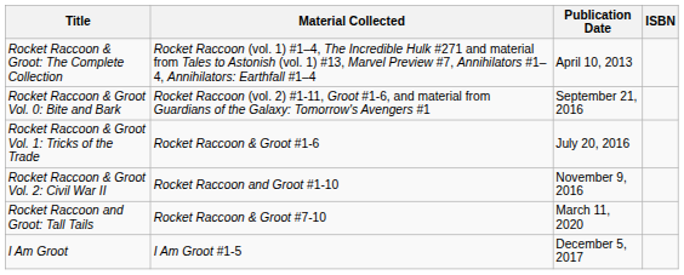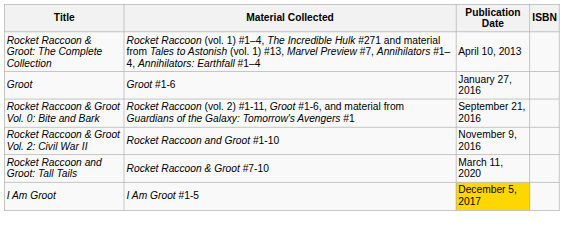 <table class="wikitable">
 <tr>
 <th>Title</th>
 <th>Material Collected</th>
 <th>Publication Date</th>
 <th>ISBN</th>
 </tr>
 <tr>
 <td><em>Rocket Raccoon & Groot: The Complete Collection</em></td>
 <td><em>Rocket Raccoon</em> (vol. 1) #1–4, <em>The Incredible Hulk</em> #271 and material from <em>Tales to Astonish</em> (vol. 1) #13, <em>Marvel Preview</em> #7, <em>Annihilators</em> #1–4, <em>Annihilators: Earthfall</em> #1–4</td>
 <td>April 10, 2013</td>
 <td></td>
 </tr>
 <tr>
+<td><em>Groot</em></td>
+<td><em>Groot</em> #1-6</td>
+<td>January 27, 2016</td>
+<td></td>
+</tr>
+<tr>
 <td><em>Rocket Raccoon & Groot Vol. 0: Bite and Bark</em></td>
 <td><em>Rocket Raccoon</em> (vol. 2) #1-11, <em>Groot</em> #1-6, and material from <em>Guardians of the Galaxy: Tomorrow's Avengers</em> #1</td>
 <td>September 21, 2016</td>
-<td></td>
-</tr>
-<tr>
-<td><em>Rocket Raccoon & Groot Vol. 1: Tricks of the Trade</em></td>
-<td><em>Rocket Raccoon & Groot</em> #1-6</td>
-<td>July 20, 2016</td>
 <td></td>
 </tr>
 <tr>
 <td><em>Rocket Raccoon & Groot Vol. 2: Civil War II</em></td>
 <td><em>Rocket Raccoon and Groot</em> #1-10</td>
 <td>November 9, 2016</td>
 <td></td>
 </tr>
 <tr>
 <td><em>Rocket Raccoon and Groot: Tall Tails</em></td>
 <td><em>Rocket Raccoon & Groot</em> #7-10</td>
 <td>March 11, 2020</td>
 <td></td>
 </tr>
 <tr>
 <td><em>I Am Groot</em></td>
 <td><em>I Am Groot</em> #1-5</td>
-<td>December 5, 2017</td>
+<td style="background: gold;">December 5, 2017</td>
 <td></td>
 </tr>
 </table>
